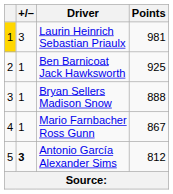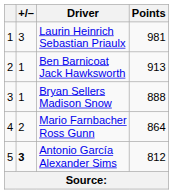 <table class="wikitable" style="font-size: 95%;">
 <tr>
 <th scope="col"></th>
 <th scope="col">+/–</th>
 <th scope="col">Driver</th>
 <th scope="col">Points</th>
 </tr>
 <tr>
-<td align=center style="background: gold;">1</td>
+<td align=center>1</td>
 <td align=left> 3</td>
 <td> <a href='#'>Laurin Heinrich</a><br> <a href='#'>Sebastian Priaulx</a></td>
 <td align=right>981</td>
 </tr>
 <tr>
 <td align=center>2</td>
 <td align=left> 1</td>
 <td> <a href='#'>Ben Barnicoat</a><br> <a href='#'>Jack Hawksworth</a></td>
-<td align=right>925</td>
+<td align=right>913</td>
 </tr>
 <tr>
 <td align=center>3</td>
 <td align=left> 1</td>
 <td> <a href='#'>Bryan Sellers</a><br> <a href='#'>Madison Snow</a></td>
 <td align=right>888</td>
 </tr>
 <tr>
 <td align=center>4</td>
-<td align=left> 1</td>
+<td align=left> 2</td>
 <td> <a href='#'>Mario Farnbacher</a><br> <a href='#'>Ross Gunn</a></td>
-<td align=right>867</td>
+<td align=right>864</td>
 </tr>
 <tr>
 <td align=center>5</td>
 <td align=left><strong> 3</strong></td>
 <td> <a href='#'>Antonio García</a><br> <a href='#'>Alexander Sims</a></td>
 <td align=right>812</td>
 </tr>
 <tr>
 <th colspan=5>Source:</th>
 </tr>
 </table>
